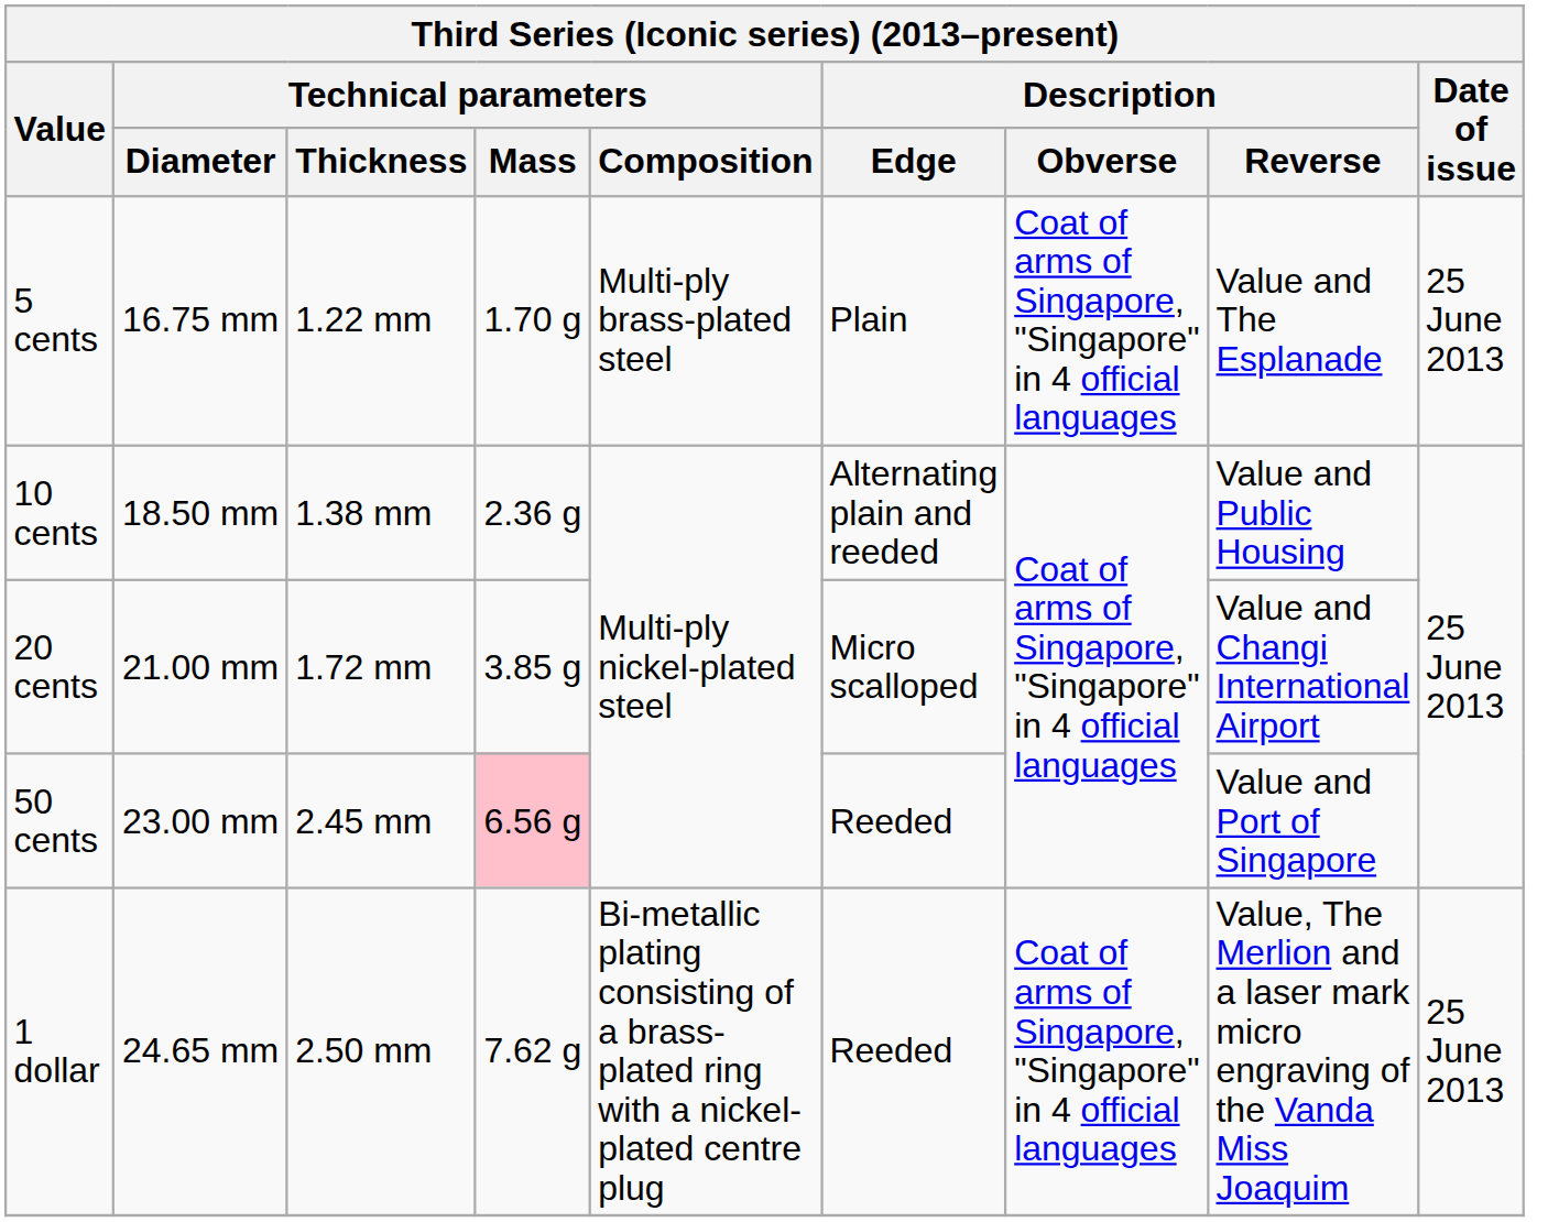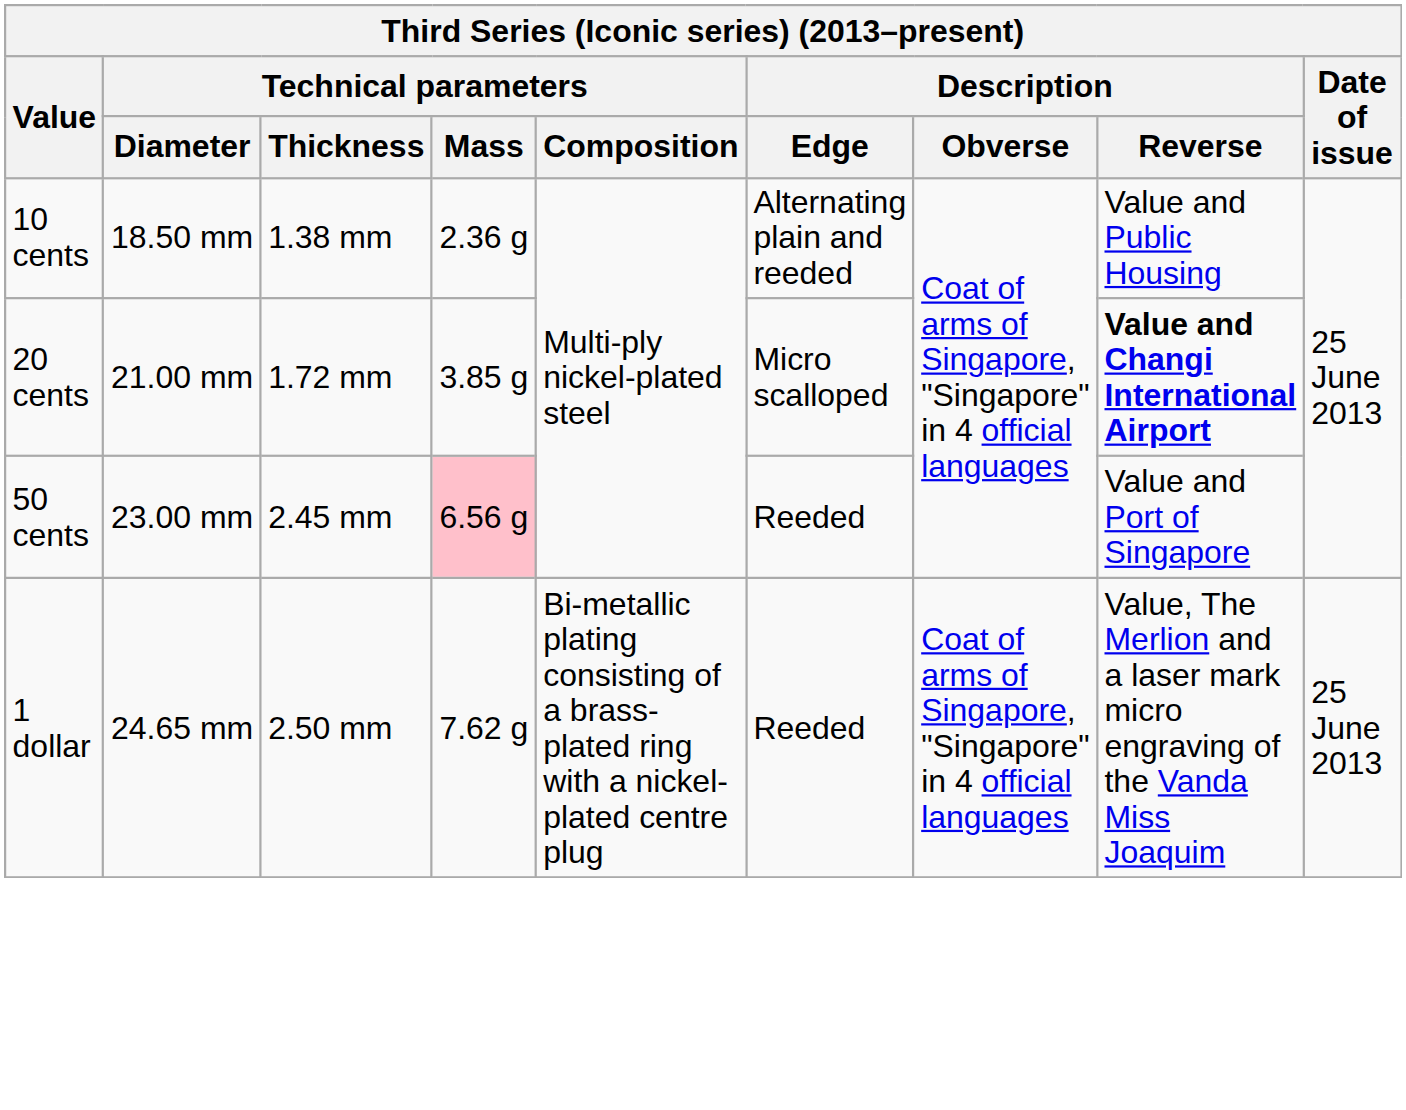 <table class="wikitable" style="font-size: 90%">
 <tr>
 <th colspan="9">Third Series (Iconic series) (2013–present) </th>
 </tr>
 <tr>
 <th rowspan="2">Value</th>
 <th colspan="4">Technical parameters</th>
 <th colspan="3">Description</th>
 <th rowspan="2">Date of issue</th>
 </tr>
 <tr>
 <th>Diameter</th>
 <th>Thickness</th>
 <th>Mass</th>
 <th>Composition</th>
 <th>Edge</th>
 <th>Obverse</th>
 <th>Reverse</th>
 </tr>
 <tr>
-<td>5 cents</td>
-<td>16.75 mm</td>
-<td>1.22 mm</td>
-<td>1.70 g</td>
-<td>Multi-ply brass-plated steel</td>
-<td>Plain</td>
-<td><a href='#'>Coat of arms of Singapore</a>, "Singapore" in 4 <a href='#'>official languages</a></td>
-<td>Value and The <a href='#'>Esplanade</a></td>
-<td>25 June 2013</td>
-</tr>
-<tr>
 <td>10 cents</td>
 <td>18.50 mm</td>
 <td>1.38 mm</td>
 <td>2.36 g</td>
 <td rowspan="3">Multi-ply nickel-plated steel</td>
 <td>Alternating plain and reeded</td>
 <td rowspan="3"><a href='#'>Coat of arms of Singapore</a>, "Singapore" in 4 <a href='#'>official languages</a></td>
 <td>Value and <a href='#'>Public Housing</a></td>
 <td rowspan="3">25 June 2013</td>
 </tr>
 <tr>
 <td>20 cents</td>
 <td>21.00 mm</td>
 <td>1.72 mm</td>
 <td>3.85 g</td>
 <td>Micro scalloped</td>
-<td>Value and <a href='#'>Changi International Airport</a></td>
+<td><strong>Value and <a href='#'>Changi International Airport</a></strong></td>
 </tr>
 <tr>
 <td>50 cents</td>
 <td>23.00 mm</td>
 <td>2.45 mm</td>
 <td style="background: pink;">6.56 g</td>
 <td>Reeded</td>
 <td>Value and <a href='#'>Port of Singapore</a></td>
 </tr>
 <tr>
 <td>1 dollar</td>
 <td>24.65 mm</td>
 <td>2.50 mm</td>
 <td>7.62 g</td>
 <td>Bi-metallic plating consisting of a brass-plated ring with a nickel-plated centre plug</td>
 <td>Reeded</td>
 <td><a href='#'>Coat of arms of Singapore</a>, "Singapore" in 4 <a href='#'>official languages</a></td>
 <td>Value, The <a href='#'>Merlion</a> and a laser mark micro engraving of the <a href='#'>Vanda Miss Joaquim</a></td>
 <td>25 June 2013</td>
 </tr>
 <tr>
 </tr>
 </table>
